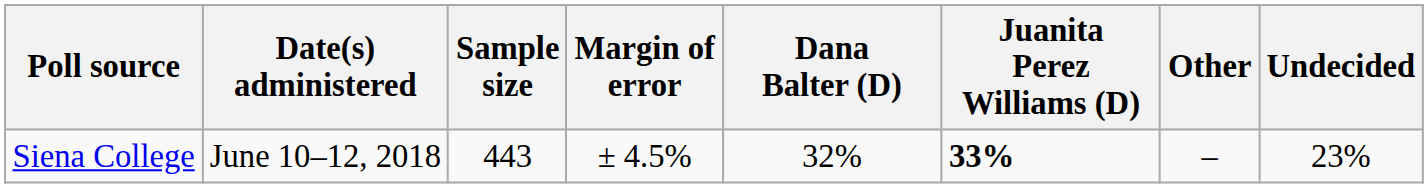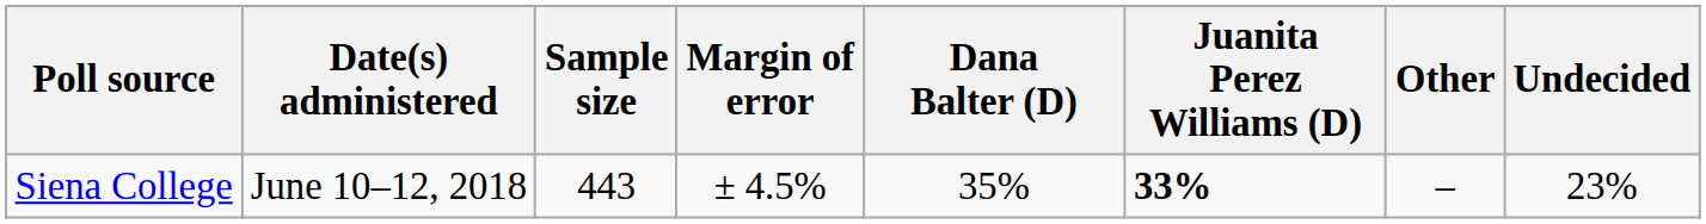 <table class="wikitable">
 <tr>
 <th>Poll source</th>
 <th>Date(s)<br>administered</th>
 <th>Sample<br>size</th>
 <th>Margin of<br>error</th>
 <th style="width:100px;">Dana<br>Balter (D)</th>
 <th style="width:100px;">Juanita<br>Perez Williams (D)</th>
 <th>Other</th>
 <th>Undecided</th>
 </tr>
 <tr>
 <td><a href='#'>Siena College</a></td>
 <td align=center>June 10–12, 2018</td>
 <td align=center>443</td>
 <td align=center>± 4.5%</td>
-<td align=center>32%</td>
+<td align=center>35%</td>
 <td><strong>33%</strong></td>
 <td align=center>–</td>
 <td align=center>23%</td>
 </tr>
 </table>
